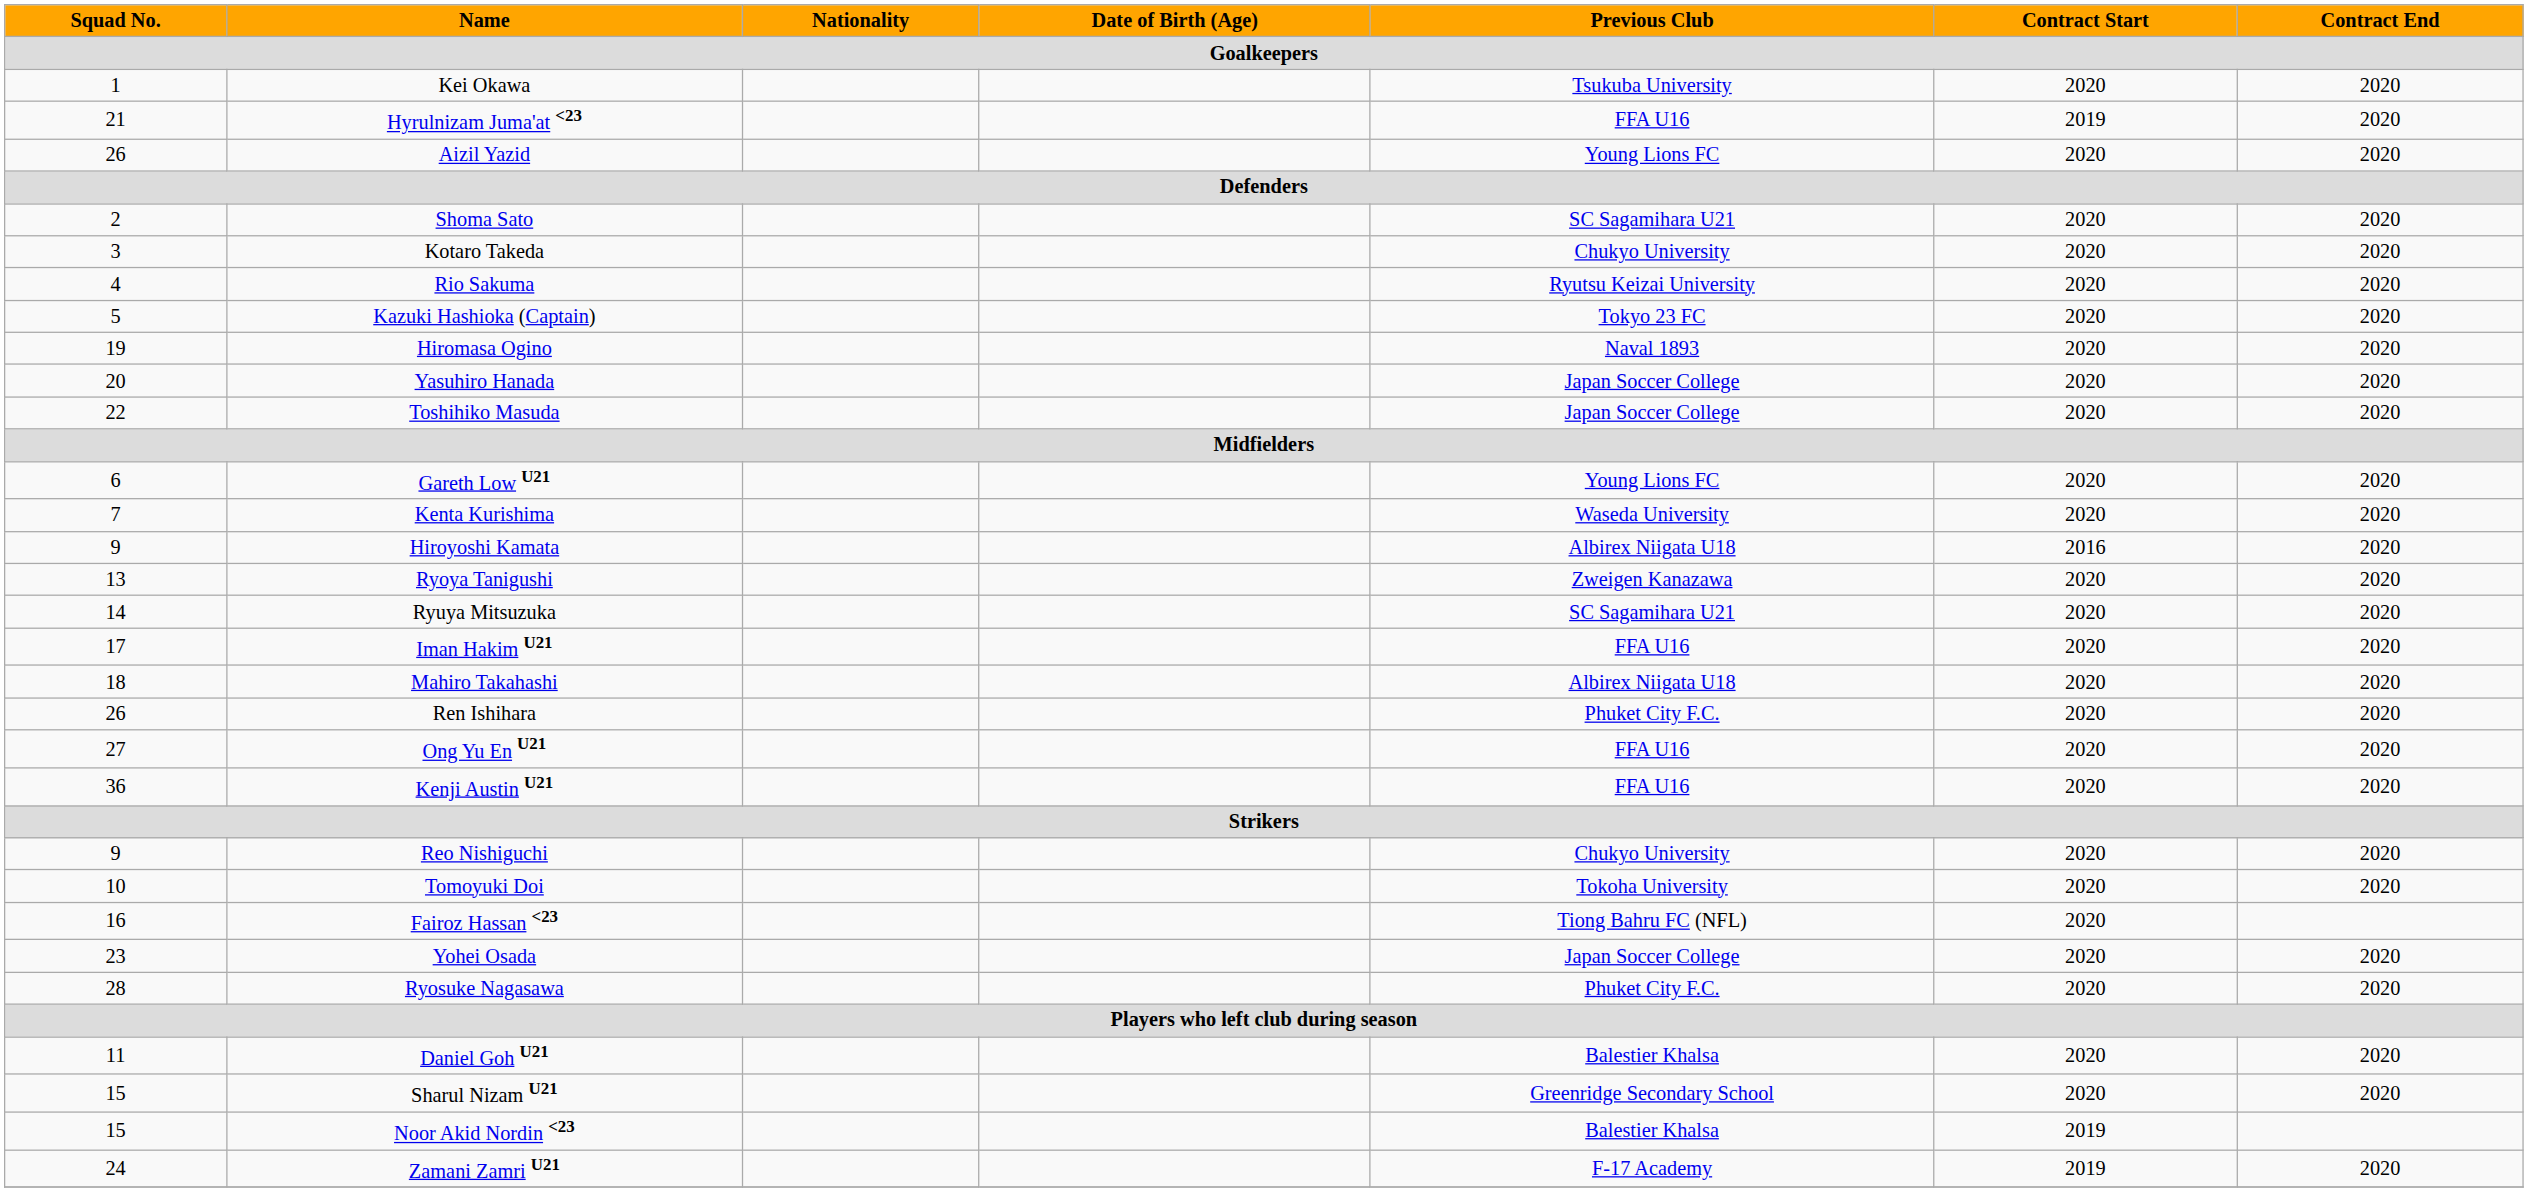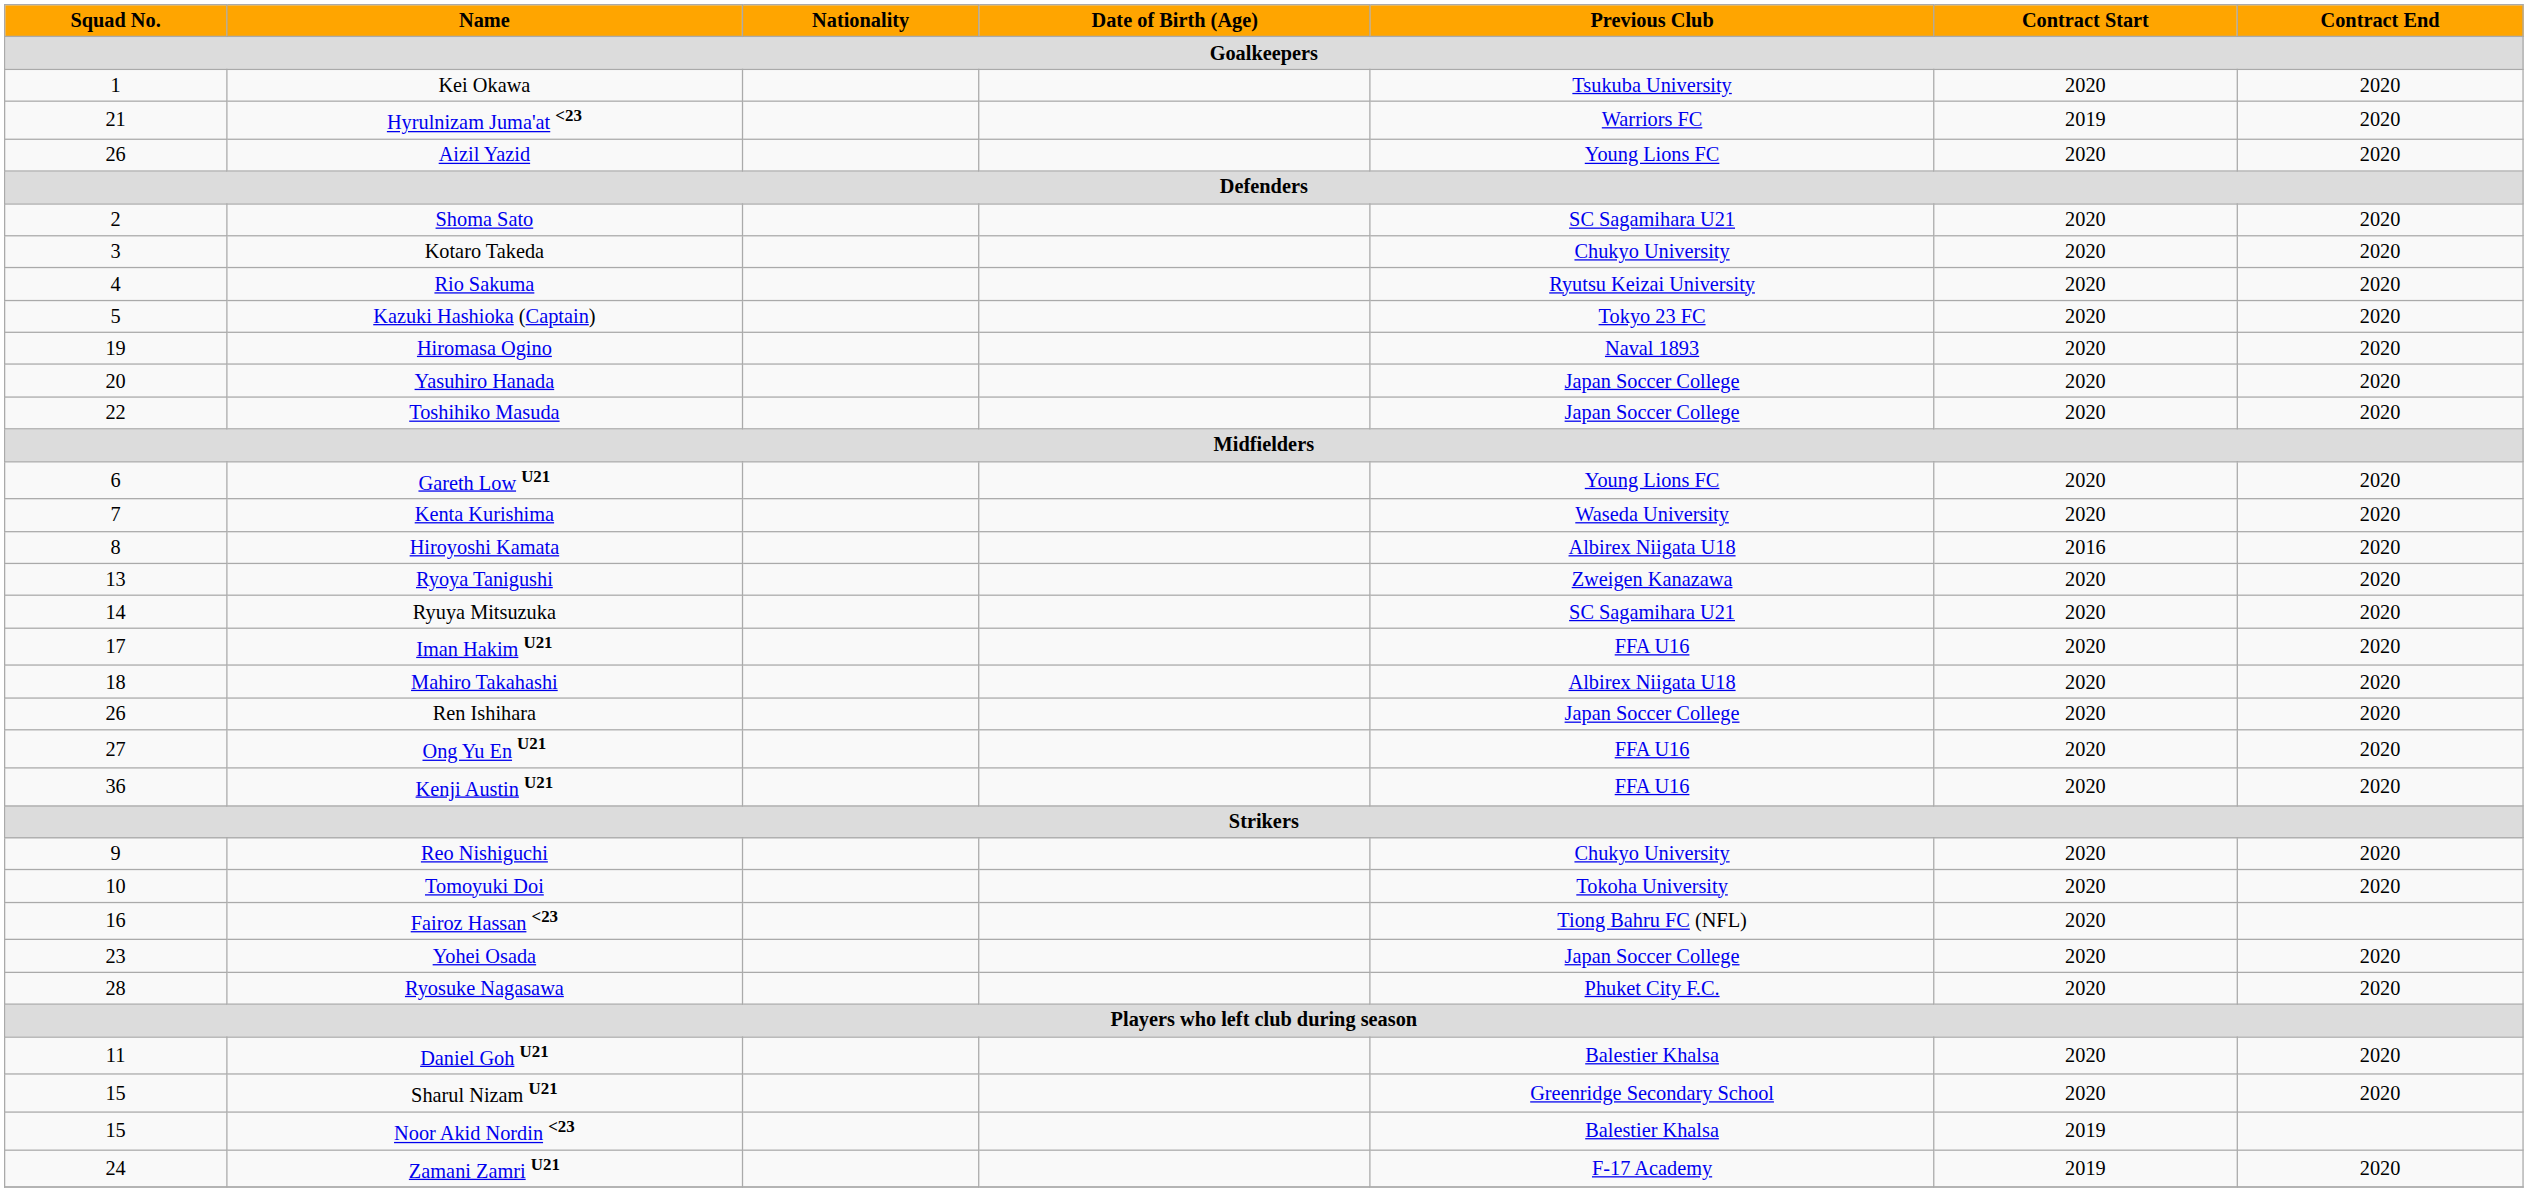 <table class="wikitable" style="text-align:center; font-size:100%; width:100%;">
 <tr>
 <th style="background:#FFA500; color:black; text-align:center;">Squad No.</th>
 <th style="background:#FFA500; color:black; text-align:center;">Name</th>
 <th style="background:#FFA500; color:black; text-align:center;">Nationality</th>
 <th style="background:#FFA500; color:black; text-align:center;">Date of Birth (Age)</th>
 <th style="background:#FFA500; color:black; text-align:center;">Previous Club</th>
 <th style="background:#FFA500; color:black; text-align:center;">Contract Start</th>
 <th style="background:#FFA500; color:black; text-align:center;">Contract End</th>
 </tr>
 <tr>
 <th colspan="8" style="background:#dcdcdc; text-align:center">Goalkeepers</th>
 </tr>
 <tr>
 <td>1</td>
 <td>Kei Okawa</td>
 <td></td>
 <td></td>
 <td> <a href='#'>Tsukuba University</a></td>
 <td>2020</td>
 <td>2020</td>
 </tr>
 <tr>
 <td>21</td>
 <td><a href='#'>Hyrulnizam Juma'at</a> <sup><strong><23</strong></sup></td>
 <td></td>
 <td></td>
-<td> <a href='#'>FFA U16</a></td>
+<td> <a href='#'>Warriors FC</a></td>
 <td>2019</td>
 <td>2020</td>
 </tr>
 <tr>
 <td>26</td>
 <td><a href='#'>Aizil Yazid</a></td>
 <td></td>
 <td></td>
 <td> <a href='#'>Young Lions FC</a></td>
 <td>2020</td>
 <td>2020</td>
 </tr>
 <tr>
 <th colspan="8" style="background:#dcdcdc; text-align:center">Defenders</th>
 </tr>
 <tr>
 <td>2</td>
 <td><a href='#'>Shoma Sato</a></td>
 <td></td>
 <td></td>
 <td> <a href='#'>SC Sagamihara U21</a></td>
 <td>2020</td>
 <td>2020</td>
 </tr>
 <tr>
 <td>3</td>
 <td>Kotaro Takeda</td>
 <td></td>
 <td></td>
 <td> <a href='#'>Chukyo University</a></td>
 <td>2020</td>
 <td>2020</td>
 </tr>
 <tr>
 <td>4</td>
 <td><a href='#'>Rio Sakuma</a></td>
 <td></td>
 <td></td>
 <td> <a href='#'>Ryutsu Keizai University</a></td>
 <td>2020</td>
 <td>2020</td>
 </tr>
 <tr>
 <td>5</td>
 <td><a href='#'>Kazuki Hashioka</a> (<a href='#'>Captain</a>)</td>
 <td></td>
 <td></td>
 <td> <a href='#'>Tokyo 23 FC</a></td>
 <td>2020</td>
 <td>2020</td>
 </tr>
 <tr>
 <td>19</td>
 <td><a href='#'>Hiromasa Ogino</a></td>
 <td></td>
 <td></td>
 <td> <a href='#'>Naval 1893</a></td>
 <td>2020</td>
 <td>2020</td>
 </tr>
 <tr>
 <td>20</td>
 <td><a href='#'>Yasuhiro Hanada</a></td>
 <td></td>
 <td></td>
 <td> <a href='#'>Japan Soccer College</a></td>
 <td>2020</td>
 <td>2020</td>
 </tr>
 <tr>
 <td>22</td>
 <td><a href='#'>Toshihiko Masuda</a></td>
 <td></td>
 <td></td>
 <td> <a href='#'>Japan Soccer College</a></td>
 <td>2020</td>
 <td>2020</td>
 </tr>
 <tr>
 <th colspan="8" style="background:#dcdcdc; text-align:center">Midfielders</th>
 </tr>
 <tr>
 <td>6</td>
 <td><a href='#'>Gareth Low</a> <sup><strong>U21</strong></sup></td>
 <td></td>
 <td></td>
 <td> <a href='#'>Young Lions FC</a></td>
 <td>2020</td>
 <td>2020</td>
 </tr>
 <tr>
 <td>7</td>
 <td><a href='#'>Kenta Kurishima</a></td>
 <td></td>
 <td></td>
 <td> <a href='#'>Waseda University</a></td>
 <td>2020</td>
 <td>2020</td>
 </tr>
 <tr>
-<td>9</td>
+<td>8</td>
 <td><a href='#'>Hiroyoshi Kamata</a></td>
 <td></td>
 <td></td>
 <td> <a href='#'>Albirex Niigata U18</a></td>
 <td>2016</td>
 <td>2020</td>
 </tr>
 <tr>
 <td>13</td>
 <td><a href='#'>Ryoya Tanigushi</a></td>
 <td></td>
 <td></td>
 <td> <a href='#'>Zweigen Kanazawa</a></td>
 <td>2020</td>
 <td>2020</td>
 </tr>
 <tr>
 <td>14</td>
 <td>Ryuya Mitsuzuka</td>
 <td></td>
 <td></td>
 <td> <a href='#'>SC Sagamihara U21</a></td>
 <td>2020</td>
 <td>2020</td>
 </tr>
 <tr>
 <td>17</td>
 <td><a href='#'>Iman Hakim</a> <sup><strong>U21</strong></sup></td>
 <td></td>
 <td></td>
 <td> <a href='#'>FFA U16</a></td>
 <td>2020</td>
 <td>2020</td>
 </tr>
 <tr>
 <td>18</td>
 <td><a href='#'>Mahiro Takahashi</a></td>
 <td></td>
 <td></td>
 <td> <a href='#'>Albirex Niigata U18</a></td>
 <td>2020</td>
 <td>2020</td>
 </tr>
 <tr>
 <td>26</td>
 <td>Ren Ishihara</td>
 <td></td>
 <td></td>
-<td> <a href='#'>Phuket City F.C.</a></td>
+<td> <a href='#'>Japan Soccer College</a></td>
 <td>2020</td>
 <td>2020</td>
 </tr>
 <tr>
 <td>27</td>
 <td><a href='#'>Ong Yu En</a> <sup><strong>U21</strong></sup></td>
 <td></td>
 <td></td>
 <td> <a href='#'>FFA U16</a></td>
 <td>2020</td>
 <td>2020</td>
 </tr>
 <tr>
 <td>36</td>
 <td><a href='#'>Kenji Austin</a> <sup><strong>U21</strong></sup></td>
 <td></td>
 <td></td>
 <td> <a href='#'>FFA U16</a></td>
 <td>2020</td>
 <td>2020</td>
 </tr>
 <tr>
 <th colspan="8" style="background:#dcdcdc; text-align:center">Strikers</th>
 </tr>
 <tr>
 <td>9</td>
 <td><a href='#'>Reo Nishiguchi</a></td>
 <td></td>
 <td></td>
 <td> <a href='#'>Chukyo University</a></td>
 <td>2020</td>
 <td>2020</td>
 </tr>
 <tr>
 <td>10</td>
 <td><a href='#'>Tomoyuki Doi</a></td>
 <td></td>
 <td></td>
 <td> <a href='#'>Tokoha University</a></td>
 <td>2020</td>
 <td>2020</td>
 </tr>
 <tr>
 <td>16</td>
 <td><a href='#'>Fairoz Hassan</a> <sup><strong><23</strong></sup></td>
 <td></td>
 <td></td>
 <td> <a href='#'>Tiong Bahru FC</a> (NFL)</td>
 <td>2020</td>
 <td></td>
 </tr>
 <tr>
 <td>23</td>
 <td><a href='#'>Yohei Osada</a></td>
 <td></td>
 <td></td>
 <td> <a href='#'>Japan Soccer College</a></td>
 <td>2020</td>
 <td>2020</td>
 </tr>
 <tr>
 <td>28</td>
 <td><a href='#'>Ryosuke Nagasawa</a></td>
 <td></td>
 <td></td>
 <td> <a href='#'>Phuket City F.C.</a></td>
 <td>2020</td>
 <td>2020</td>
 </tr>
 <tr>
 <th colspan="8" style="background:#dcdcdc; text-align:center">Players who left club during season</th>
 </tr>
 <tr>
 <td>11</td>
 <td><a href='#'>Daniel Goh</a> <sup><strong>U21</strong></sup></td>
 <td></td>
 <td></td>
 <td> <a href='#'>Balestier Khalsa</a></td>
 <td>2020</td>
 <td>2020</td>
 </tr>
 <tr>
 <td>15</td>
 <td>Sharul Nizam <sup><strong>U21</strong></sup></td>
 <td></td>
 <td></td>
 <td> <a href='#'>Greenridge Secondary School</a></td>
 <td>2020</td>
 <td>2020</td>
 </tr>
 <tr>
 <td>15</td>
 <td><a href='#'>Noor Akid Nordin</a> <sup><strong><23</strong></sup></td>
 <td></td>
 <td></td>
 <td> <a href='#'>Balestier Khalsa</a></td>
 <td>2019</td>
 <td></td>
 </tr>
 <tr>
 <td>24</td>
 <td><a href='#'>Zamani Zamri</a> <sup><strong>U21</strong></sup></td>
 <td></td>
 <td></td>
 <td> <a href='#'>F-17 Academy</a></td>
 <td>2019</td>
 <td>2020</td>
 </tr>
 <tr>
 </tr>
 </table>
